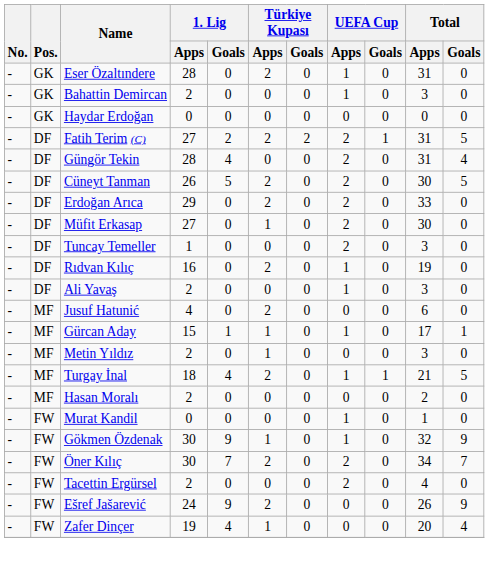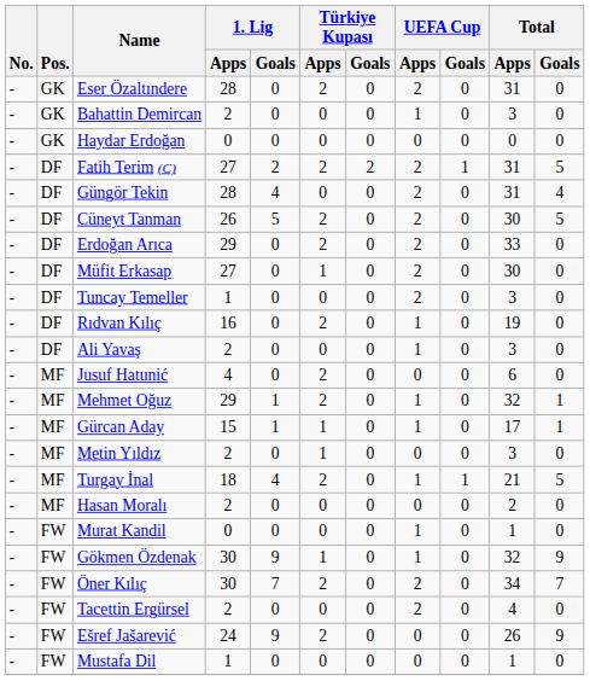 <table class="wikitable" style="text-align:center">
 <tr>
 <th rowspan="2" valign="bottom">No.</th>
 <th rowspan="2" valign="bottom">Pos.</th>
 <th rowspan="2">Name</th>
 <th colspan="2" width="85"><a href='#'>1. Lig</a></th>
 <th colspan="2" width="85"><a href='#'>Türkiye Kupası</a></th>
 <th colspan="2" width="85"><a href='#'>UEFA Cup</a></th>
 <th colspan="2" width="85">Total</th>
 </tr>
 <tr>
 <th>Apps</th>
 <th>Goals</th>
 <th>Apps</th>
 <th>Goals</th>
 <th>Apps</th>
 <th>Goals</th>
 <th>Apps</th>
 <th>Goals</th>
 </tr>
 <tr>
 <td align="left">-</td>
 <td align="left">GK</td>
 <td align="left"> <a href='#'>Eser Özaltındere</a></td>
 <td>28</td>
 <td>0</td>
 <td>2</td>
 <td>0</td>
-<td>1</td>
+<td>2</td>
 <td>0</td>
 <td>31</td>
 <td>0</td>
 </tr>
 <tr>
 <td align="left">-</td>
 <td align="left">GK</td>
 <td align="left"> <a href='#'>Bahattin Demircan</a></td>
 <td>2</td>
 <td>0</td>
 <td>0</td>
 <td>0</td>
 <td>1</td>
 <td>0</td>
 <td>3</td>
 <td>0</td>
 </tr>
 <tr>
 <td align="left">-</td>
 <td align="left">GK</td>
 <td align="left"> <a href='#'>Haydar Erdoğan</a></td>
 <td>0</td>
 <td>0</td>
 <td>0</td>
 <td>0</td>
 <td>0</td>
 <td>0</td>
 <td>0</td>
 <td>0</td>
 </tr>
 <tr>
 <td align="left">-</td>
 <td align="left">DF</td>
 <td align="left"> <a href='#'>Fatih Terim</a> <small><em><a href='#'>(C)</a></em></small></td>
 <td>27</td>
 <td>2</td>
 <td>2</td>
 <td>2</td>
 <td>2</td>
 <td>1</td>
 <td>31</td>
 <td>5</td>
 </tr>
 <tr>
 <td align="left">-</td>
 <td align="left">DF</td>
 <td align="left"> <a href='#'>Güngör Tekin</a></td>
 <td>28</td>
 <td>4</td>
 <td>0</td>
 <td>0</td>
 <td>2</td>
 <td>0</td>
 <td>31</td>
 <td>4</td>
 </tr>
 <tr>
 <td align="left">-</td>
 <td align="left">DF</td>
 <td align="left"> <a href='#'>Cüneyt Tanman</a></td>
 <td>26</td>
 <td>5</td>
 <td>2</td>
 <td>0</td>
 <td>2</td>
 <td>0</td>
 <td>30</td>
 <td>5</td>
 </tr>
 <tr>
 <td align="left">-</td>
 <td align="left">DF</td>
 <td align="left"> <a href='#'>Erdoğan Arıca</a></td>
 <td>29</td>
 <td>0</td>
 <td>2</td>
 <td>0</td>
 <td>2</td>
 <td>0</td>
 <td>33</td>
 <td>0</td>
 </tr>
 <tr>
 <td align="left">-</td>
 <td align="left">DF</td>
 <td align="left"> <a href='#'>Müfit Erkasap</a></td>
 <td>27</td>
 <td>0</td>
 <td>1</td>
 <td>0</td>
 <td>2</td>
 <td>0</td>
 <td>30</td>
 <td>0</td>
 </tr>
 <tr>
 <td align="left">-</td>
 <td align="left">DF</td>
 <td align="left"> <a href='#'>Tuncay Temeller</a></td>
 <td>1</td>
 <td>0</td>
 <td>0</td>
 <td>0</td>
 <td>2</td>
 <td>0</td>
 <td>3</td>
 <td>0</td>
 </tr>
 <tr>
 <td align="left">-</td>
 <td align="left">DF</td>
 <td align="left"> <a href='#'>Rıdvan Kılıç</a></td>
 <td>16</td>
 <td>0</td>
 <td>2</td>
 <td>0</td>
 <td>1</td>
 <td>0</td>
 <td>19</td>
 <td>0</td>
 </tr>
 <tr>
 <td align="left">-</td>
 <td align="left">DF</td>
 <td align="left"> <a href='#'>Ali Yavaş</a></td>
 <td>2</td>
 <td>0</td>
 <td>0</td>
 <td>0</td>
 <td>1</td>
 <td>0</td>
 <td>3</td>
 <td>0</td>
 </tr>
 <tr>
 <td align="left">-</td>
 <td align="left">MF</td>
 <td align="left"> <a href='#'>Jusuf Hatunić</a></td>
 <td>4</td>
 <td>0</td>
 <td>2</td>
 <td>0</td>
 <td>0</td>
 <td>0</td>
 <td>6</td>
 <td>0</td>
 </tr>
 <tr>
 <td align="left">-</td>
 <td align="left">MF</td>
+<td align="left"> <a href='#'>Mehmet Oğuz</a></td>
+<td>29</td>
+<td>1</td>
+<td>2</td>
+<td>0</td>
+<td>1</td>
+<td>0</td>
+<td>32</td>
+<td>1</td>
+</tr>
+<tr>
+<td align="left">-</td>
+<td align="left">MF</td>
 <td align="left"> <a href='#'>Gürcan Aday</a></td>
 <td>15</td>
 <td>1</td>
 <td>1</td>
 <td>0</td>
 <td>1</td>
 <td>0</td>
 <td>17</td>
 <td>1</td>
 </tr>
 <tr>
 <td align="left">-</td>
 <td align="left">MF</td>
 <td align="left"> <a href='#'>Metin Yıldız</a></td>
 <td>2</td>
 <td>0</td>
 <td>1</td>
 <td>0</td>
 <td>0</td>
 <td>0</td>
 <td>3</td>
 <td>0</td>
 </tr>
 <tr>
 <td align="left">-</td>
 <td align="left">MF</td>
 <td align="left"> <a href='#'>Turgay İnal</a></td>
 <td>18</td>
 <td>4</td>
 <td>2</td>
 <td>0</td>
 <td>1</td>
 <td>1</td>
 <td>21</td>
 <td>5</td>
 </tr>
 <tr>
 <td align="left">-</td>
 <td align="left">MF</td>
 <td align="left"> <a href='#'>Hasan Moralı</a></td>
 <td>2</td>
 <td>0</td>
 <td>0</td>
 <td>0</td>
 <td>0</td>
 <td>0</td>
 <td>2</td>
 <td>0</td>
 </tr>
 <tr>
 <td align="left">-</td>
 <td align="left">FW</td>
 <td align="left"> <a href='#'>Murat Kandil</a></td>
 <td>0</td>
 <td>0</td>
 <td>0</td>
 <td>0</td>
 <td>1</td>
 <td>0</td>
 <td>1</td>
 <td>0</td>
 </tr>
 <tr>
 <td align="left">-</td>
 <td align="left">FW</td>
 <td align="left"> <a href='#'>Gökmen Özdenak</a></td>
 <td>30</td>
 <td>9</td>
 <td>1</td>
 <td>0</td>
 <td>1</td>
 <td>0</td>
 <td>32</td>
 <td>9</td>
 </tr>
 <tr>
 <td align="left">-</td>
 <td align="left">FW</td>
 <td align="left"> <a href='#'>Öner Kılıç</a></td>
 <td>30</td>
 <td>7</td>
 <td>2</td>
 <td>0</td>
 <td>2</td>
 <td>0</td>
 <td>34</td>
 <td>7</td>
 </tr>
 <tr>
 <td align="left">-</td>
 <td align="left">FW</td>
 <td align="left"> <a href='#'>Tacettin Ergürsel</a></td>
 <td>2</td>
 <td>0</td>
 <td>0</td>
 <td>0</td>
 <td>2</td>
 <td>0</td>
 <td>4</td>
 <td>0</td>
 </tr>
 <tr>
 <td align="left">-</td>
 <td align="left">FW</td>
 <td align="left"> <a href='#'>Ešref Jašarević</a></td>
 <td>24</td>
 <td>9</td>
 <td>2</td>
 <td>0</td>
 <td>0</td>
 <td>0</td>
 <td>26</td>
 <td>9</td>
 </tr>
 <tr>
 <td align="left">-</td>
 <td align="left">FW</td>
-<td align="left"> <a href='#'>Zafer Dinçer</a></td>
-<td>19</td>
-<td>4</td>
+<td align="left"> <a href='#'>Mustafa Dil</a></td>
 <td>1</td>
 <td>0</td>
 <td>0</td>
 <td>0</td>
-<td>20</td>
-<td>4</td>
+<td>0</td>
+<td>0</td>
+<td>1</td>
+<td>0</td>
 </tr>
 <tr>
 </tr>
 </table>
